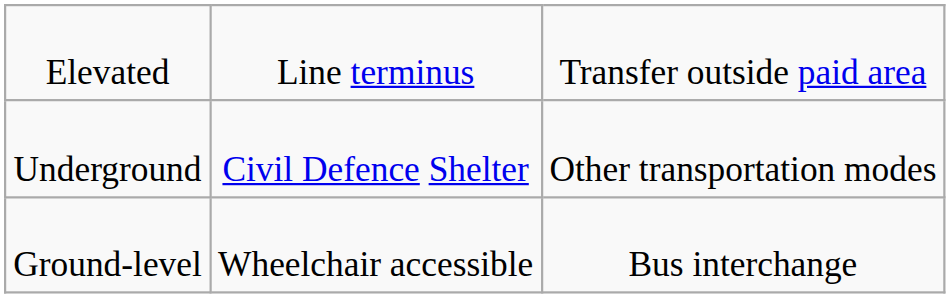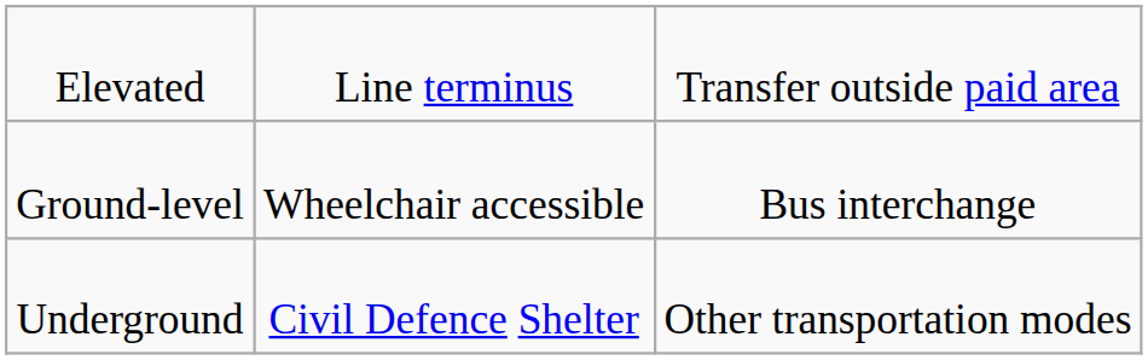 <table class=wikitable style=text-align:center>
 <tr>
 <td><br>Elevated</td>
 <td> <br>Line <a href='#'>terminus</a></td>
 <td><br>Transfer outside <a href='#'>paid area</a></td>
 </tr>
 <tr>
+<td><br>Ground-level</td>
+<td style='border-style: none none none none;'><br>Wheelchair accessible</td>
+<td><br>Bus interchange</td>
+</tr>
+<tr>
 <td><br>Underground</td>
 <td><br><a href='#'>Civil Defence</a> <a href='#'>Shelter</a></td>
 <td>      <br> Other transportation modes</td>
 </tr>
-<tr>
-<td><br>Ground-level</td>
-<td style='border-style: none none none none;'><br>Wheelchair accessible</td>
-<td><br>Bus interchange</td>
-</tr>
 </table>
